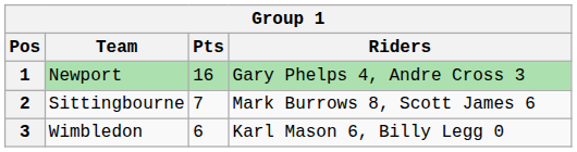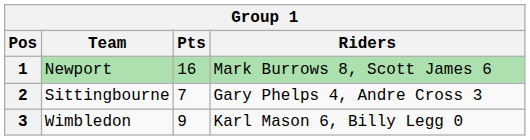 <table class="wikitable">
 <tr>
 <th colspan="4">Group 1</th>
 </tr>
 <tr>
 <th width=20>Pos</th>
 <th width=90>Team</th>
 <th width=20>Pts</th>
 <th width=250>Riders</th>
 </tr>
 <tr style="background:#ACE1AF;">
 <th>1</th>
 <td>Newport</td>
 <td>16</td>
-<td>Gary Phelps 4, Andre Cross 3</td>
+<td>Mark Burrows 8, Scott James 6</td>
 </tr>
 <tr>
 <th>2</th>
 <td>Sittingbourne</td>
 <td>7</td>
-<td>Mark Burrows 8, Scott James 6</td>
+<td>Gary Phelps 4, Andre Cross 3</td>
 </tr>
 <tr>
 <th>3</th>
 <td>Wimbledon</td>
-<td>6</td>
+<td>9</td>
 <td>Karl Mason 6, Billy Legg 0</td>
 </tr>
 </table>
